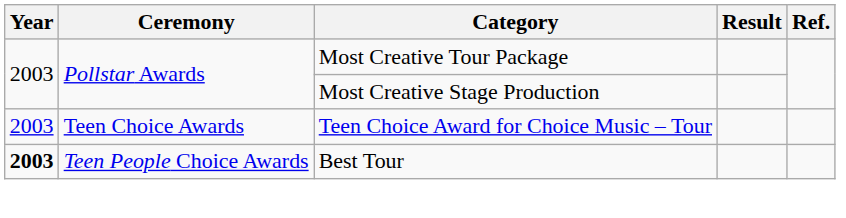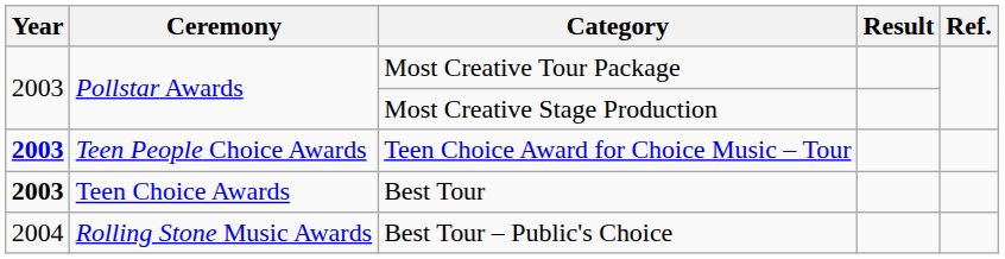 <table class="sortable wikitable">
 <tr>
 <th>Year</th>
 <th>Ceremony</th>
 <th>Category</th>
 <th>Result</th>
 <th>Ref.</th>
 </tr>
 <tr>
 <td rowspan="2">2003</td>
 <td rowspan="2"><a href='#'><em>Pollstar</em> Awards</a></td>
 <td>Most Creative Tour Package</td>
 <td></td>
 <td style="text-align:center;" rowspan="2"></td>
 </tr>
 <tr>
 <td>Most Creative Stage Production</td>
 <td></td>
 </tr>
 <tr>
-<td><a href='#'>2003</a></td>
-<td><a href='#'>Teen Choice Awards</a></td>
+<td><strong><a href='#'>2003</a></strong></td>
+<td><a href='#'><em>Teen People</em> Choice Awards</a></td>
 <td><a href='#'>Teen Choice Award for Choice Music – Tour</a></td>
 <td></td>
 <td style="text-align:center;"></td>
 </tr>
 <tr>
 <td><strong>2003</strong></td>
-<td><a href='#'><em>Teen People</em> Choice Awards</a></td>
+<td><a href='#'>Teen Choice Awards</a></td>
 <td>Best Tour</td>
 <td></td>
 <td style="text-align:center;"></td>
 </tr>
+<tr>
+<td>2004</td>
+<td><a href='#'><em>Rolling Stone</em> Music Awards</a></td>
+<td>Best Tour – Public's Choice</td>
+<td></td>
+<td style="text-align:center;"></td>
+</tr>
 </table>
